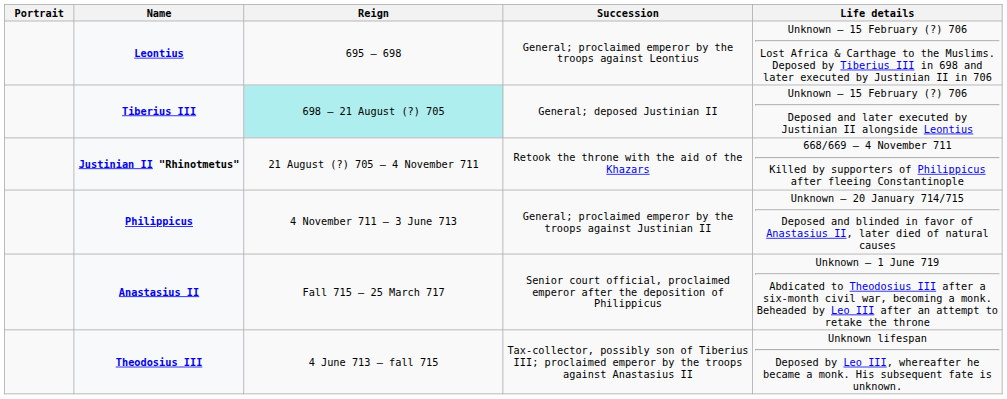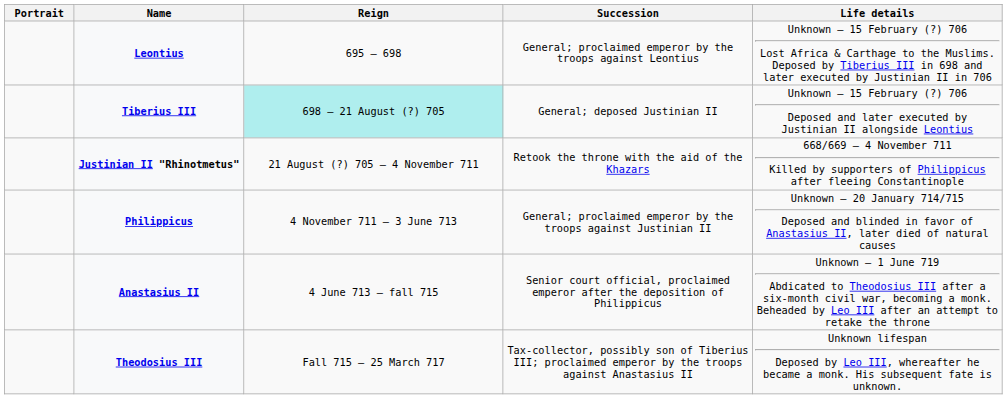 <table class="wikitable plainrowheaders" style="width:100%; text-align:center">
 <tr>
 <th scope=col width="7%">Portrait</th>
 <th scope=col width="17%">Name</th>
 <th scope=col width="26%">Reign</th>
 <th scope=col width="25%">Succession</th>
 <th scope=col width="25%">Life details</th>
 </tr>
 <tr>
 <td></td>
 <th scope=row style="text-align:center; background:#F8F9FA"><strong><a href='#'>Leontius</a></strong><br></th>
 <td>695 – 698<br></td>
 <td>General; proclaimed emperor by the troops against Leontius</td>
 <td>Unknown – 15 February (?) 706<hr>Lost Africa & Carthage to the Muslims. Deposed by <a href='#'>Tiberius III</a> in 698 and later executed by Justinian II in 706</td>
 </tr>
 <tr>
 <td></td>
 <th scope=row style="text-align:center; background:#F8F9FA"><strong><a href='#'>Tiberius III</a></strong></th>
 <td style="background: paleturquoise;">698 – 21 August (?) 705<br></td>
 <td>General; deposed Justinian II</td>
 <td>Unknown – 15 February (?) 706<hr>Deposed and later executed by Justinian II alongside <a href='#'>Leontius</a></td>
 </tr>
 <tr>
 <td></td>
 <th scope=row style="text-align:center; background:#F8F9FA"><strong><a href='#'>Justinian II</a></strong> "Rhinotmetus"<br></th>
 <td>21 August (?) 705 – 4 November 711<br></td>
 <td>Retook the throne with the aid of the <a href='#'>Khazars</a></td>
 <td>668/669 – 4 November 711<br><hr>Killed by supporters of <a href='#'>Philippicus</a> after fleeing Constantinople</td>
 </tr>
 <tr>
 <td></td>
 <th scope=row style="text-align:center; background:#F8F9FA"><strong><a href='#'>Philippicus</a></strong><br></th>
 <td>4 November 711 – 3 June 713<br></td>
 <td>General; proclaimed emperor by the troops against Justinian II</td>
 <td>Unknown – 20 January 714/715<hr>Deposed and blinded in favor of <a href='#'>Anastasius II</a>, later died of natural causes</td>
 </tr>
 <tr>
 <td></td>
 <th scope=row style="text-align:center; background:#F8F9FA"><strong><a href='#'>Anastasius II</a></strong><br></th>
-<td>Fall 715 – 25 March 717<br></td>
+<td>4 June 713 – fall 715<br></td>
 <td>Senior court official, proclaimed emperor after the deposition of Philippicus</td>
 <td>Unknown – 1 June 719<hr>Abdicated to <a href='#'>Theodosius III</a> after a six-month civil war, becoming a monk. Beheaded by <a href='#'>Leo III</a> after an attempt to retake the throne</td>
 </tr>
 <tr>
 <td></td>
 <th scope=row style="text-align:center; background:#F8F9FA"><strong><a href='#'>Theodosius III</a></strong></th>
-<td>4 June 713 – fall 715<br></td>
+<td>Fall 715 – 25 March 717<br></td>
 <td>Tax-collector, possibly son of Tiberius III; proclaimed emperor by the troops against Anastasius II</td>
 <td>Unknown lifespan<hr>Deposed by <a href='#'>Leo III</a>, whereafter he became a monk. His subsequent fate is unknown.</td>
 </tr>
 </table>
